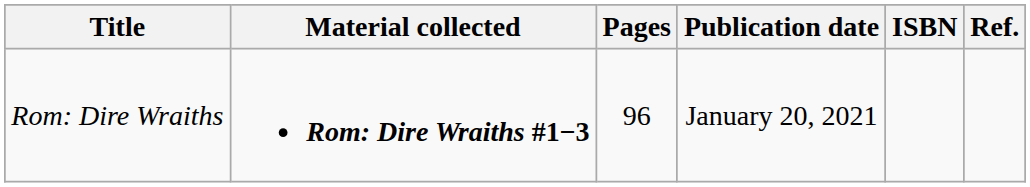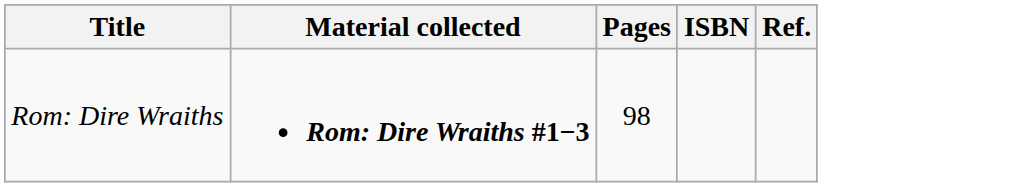 <table class="wikitable" style="text-align: center;">
 <tr>
 <th>Title</th>
 <th>Material collected</th>
 <th>Pages</th>
-<th>Publication date</th>
 <th>ISBN</th>
 <th>Ref.</th>
 </tr>
 <tr>
 <td align="left"><em>Rom: Dire Wraiths</em></td>
 <td><strong><br><ul><li><em>Rom: Dire Wraiths</em> #1−3</li></ul></strong></td>
-<td>96</td>
-<td>January 20, 2021</td>
+<td>98</td>
 <td></td>
 <td></td>
 </tr>
 </table>
